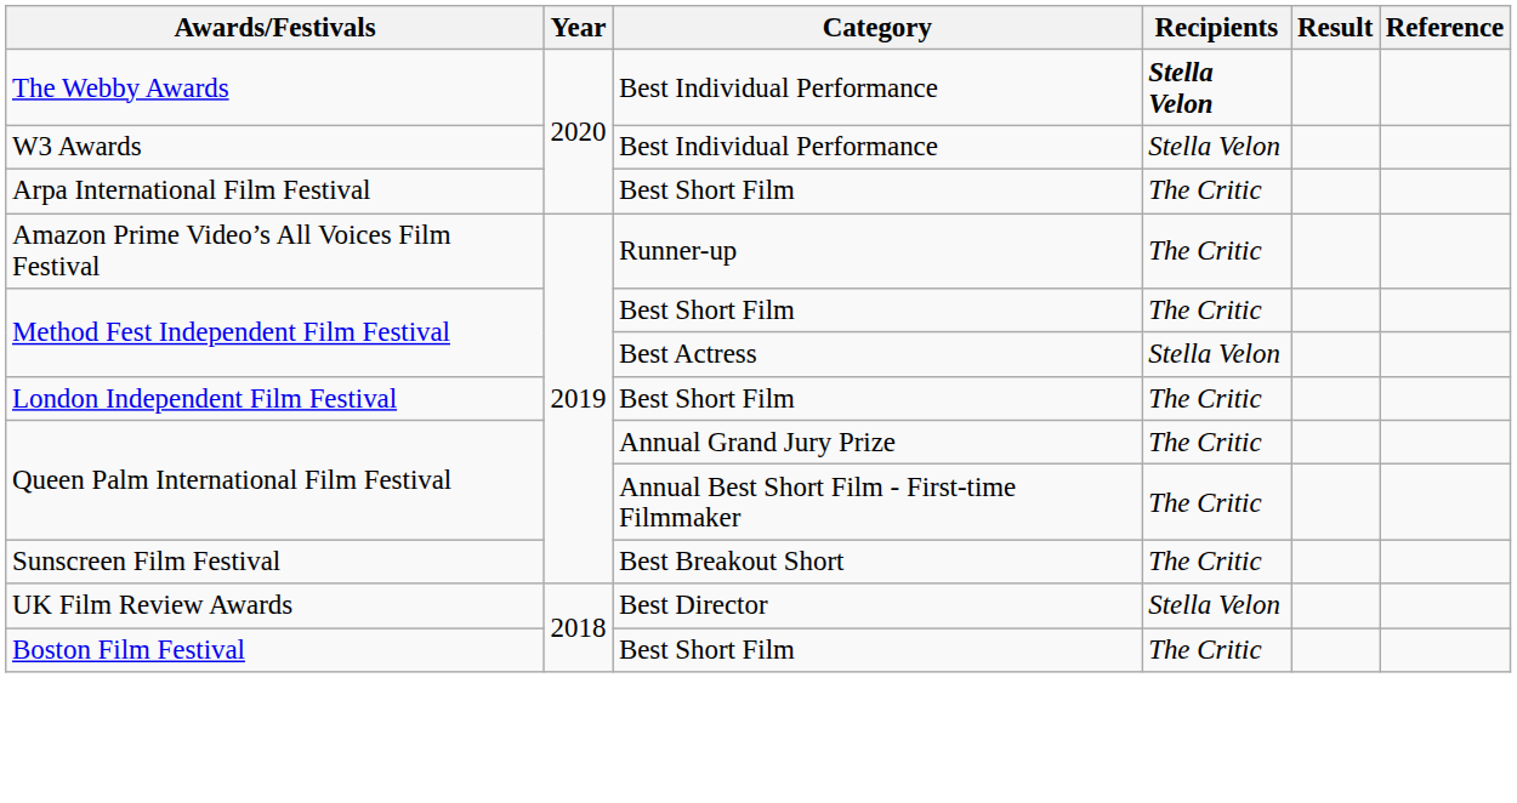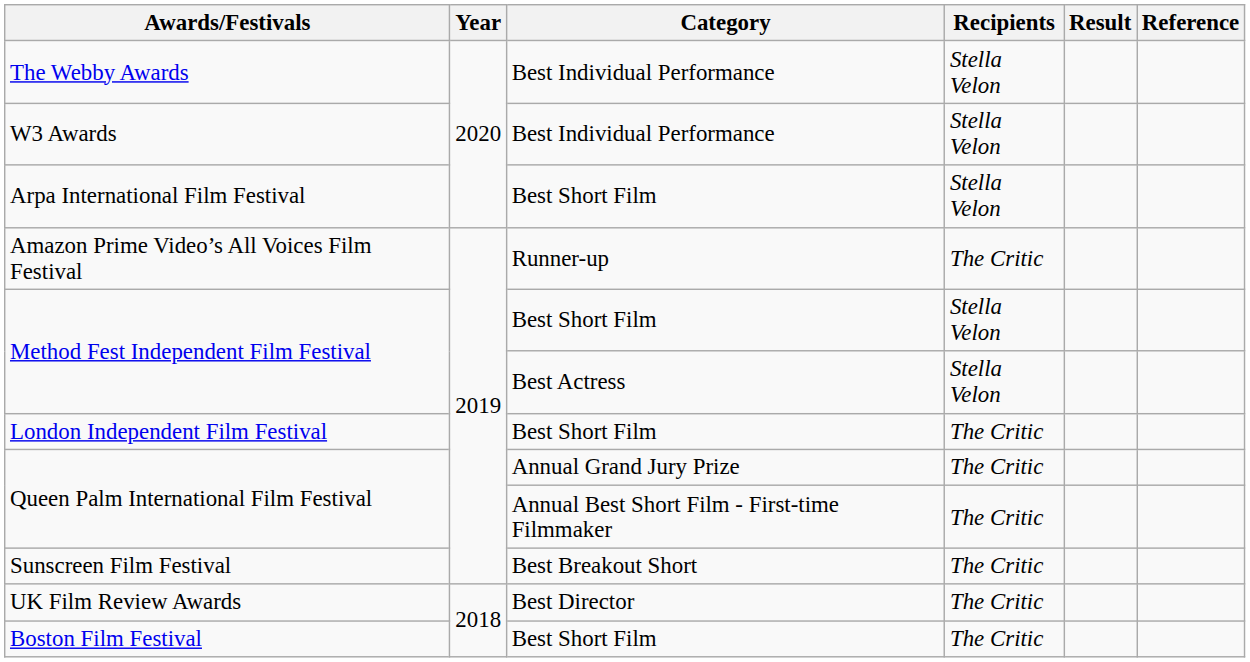 <table class="wikitable">
 <tr>
 <th>Awards/Festivals</th>
 <th>Year</th>
 <th>Category</th>
 <th>Recipients</th>
 <th>Result</th>
 <th>Reference</th>
 </tr>
 <tr>
 <td><a href='#'>The Webby Awards</a></td>
 <td rowspan="3">2020</td>
 <td>Best Individual  Performance</td>
-<td><strong><em>Stella Velon</em></strong></td>
+<td><em>Stella Velon</em></td>
 <td></td>
 <td></td>
 </tr>
 <tr>
 <td>W3 Awards</td>
 <td>Best Individual  Performance</td>
 <td><em>Stella Velon</em></td>
 <td></td>
 <td></td>
 </tr>
 <tr>
 <td>Arpa International Film Festival</td>
 <td>Best Short Film</td>
-<td><em>The Critic</em></td>
+<td><em>Stella Velon</em></td>
 <td></td>
 <td></td>
 </tr>
 <tr>
 <td>Amazon Prime Video’s All Voices Film Festival</td>
 <td rowspan="7">2019</td>
 <td>Runner-up</td>
 <td><em>The Critic</em></td>
 <td></td>
 <td></td>
 </tr>
 <tr>
 <td rowspan="2"><a href='#'>Method Fest Independent Film Festival</a></td>
 <td>Best Short Film</td>
-<td><em>The Critic</em></td>
+<td><em>Stella Velon</em></td>
 <td></td>
 <td></td>
 </tr>
 <tr>
 <td>Best Actress</td>
 <td><em>Stella Velon</em></td>
 <td></td>
 <td></td>
 </tr>
 <tr>
 <td><a href='#'>London Independent Film Festival</a></td>
 <td>Best Short Film</td>
 <td><em>The Critic</em></td>
 <td></td>
 <td></td>
 </tr>
 <tr>
 <td rowspan=2>Queen Palm International Film Festival</td>
 <td>Annual Grand Jury Prize</td>
 <td><em>The Critic</em></td>
 <td></td>
 <td></td>
 </tr>
 <tr>
 <td>Annual Best Short Film - First-time Filmmaker</td>
 <td><em>The Critic</em></td>
 <td></td>
 <td></td>
 </tr>
 <tr>
 <td>Sunscreen Film Festival</td>
 <td>Best Breakout Short</td>
 <td><em>The Critic</em></td>
 <td></td>
 <td></td>
 </tr>
 <tr>
 <td>UK Film Review Awards</td>
 <td rowspan="2">2018</td>
 <td>Best Director</td>
-<td><em>Stella Velon</em></td>
+<td><em>The Critic</em></td>
 <td></td>
 <td></td>
 </tr>
 <tr>
 <td><a href='#'>Boston Film Festival</a></td>
 <td>Best Short Film</td>
 <td><em>The Critic</em></td>
 <td></td>
 <td></td>
 </tr>
 </table>
